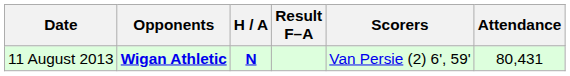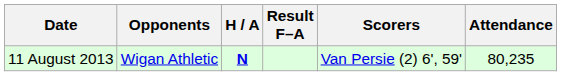 <table class="wikitable" style="text-align:center">
 <tr>
 <th>Date</th>
 <th>Opponents</th>
 <th>H / A</th>
 <th>Result<br>F–A</th>
 <th>Scorers</th>
 <th>Attendance</th>
 </tr>
 <tr bgcolor="#ddffdd">
 <td>11 August 2013</td>
-<td><strong><a href='#'>Wigan Athletic</a></strong></td>
+<td><a href='#'>Wigan Athletic</a></td>
 <td><strong><a href='#'>N</a></strong></td>
 <td></td>
 <td><a href='#'>Van Persie</a> (2) 6', 59'</td>
-<td>80,431</td>
+<td>80,235</td>
 </tr>
 </table>
